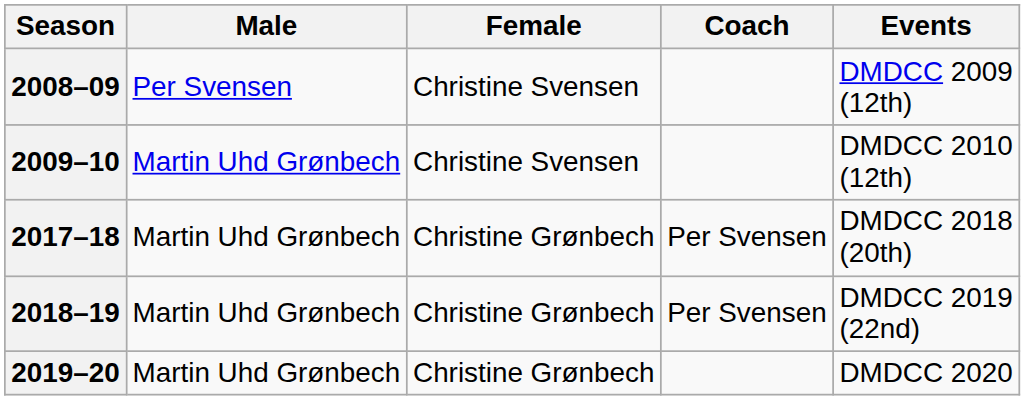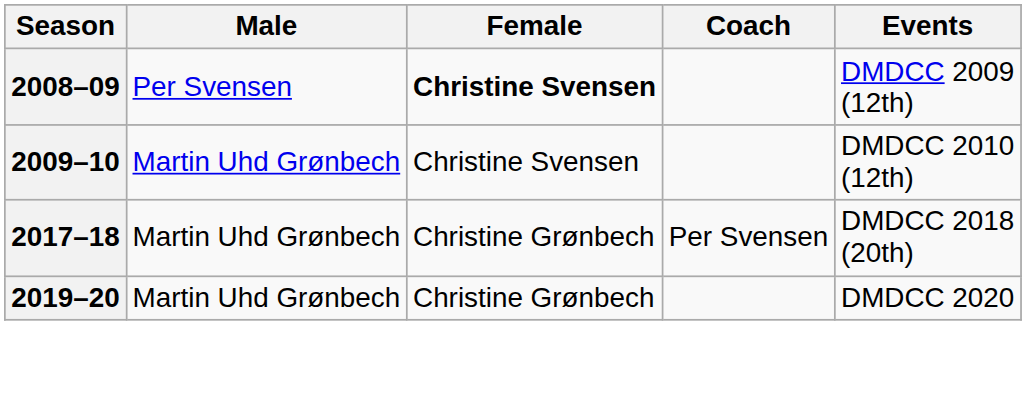 <table class="wikitable">
 <tr>
 <th scope="col">Season</th>
 <th scope="col">Male</th>
 <th scope="col">Female</th>
 <th scope="col">Coach</th>
 <th scope="col">Events</th>
 </tr>
 <tr>
 <th scope="row">2008–09</th>
 <td><a href='#'>Per Svensen</a></td>
-<td>Christine Svensen</td>
+<td><strong>Christine Svensen</strong></td>
 <td></td>
 <td><a href='#'>DMDCC</a> 2009 <br> (12th)</td>
 </tr>
 <tr>
 <th scope="row">2009–10</th>
 <td><a href='#'>Martin Uhd Grønbech</a></td>
 <td>Christine Svensen</td>
 <td></td>
 <td>DMDCC 2010 <br> (12th)</td>
 </tr>
 <tr>
 <th scope="row">2017–18</th>
 <td>Martin Uhd Grønbech</td>
 <td>Christine Grønbech</td>
 <td>Per Svensen</td>
 <td>DMDCC 2018 <br> (20th)</td>
 </tr>
 <tr>
-<th scope="row">2018–19</th>
-<td>Martin Uhd Grønbech</td>
-<td>Christine Grønbech</td>
-<td>Per Svensen</td>
-<td>DMDCC 2019 <br> (22nd)</td>
-</tr>
-<tr>
 <th scope="row">2019–20</th>
 <td>Martin Uhd Grønbech</td>
 <td>Christine Grønbech</td>
 <td></td>
 <td>DMDCC 2020 </td>
 </tr>
 </table>
